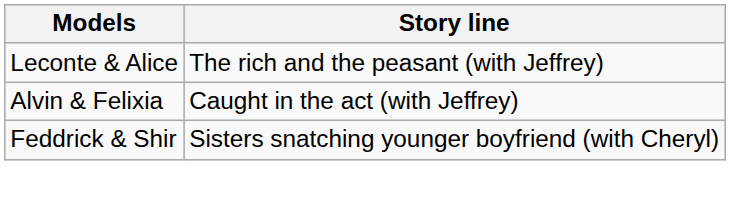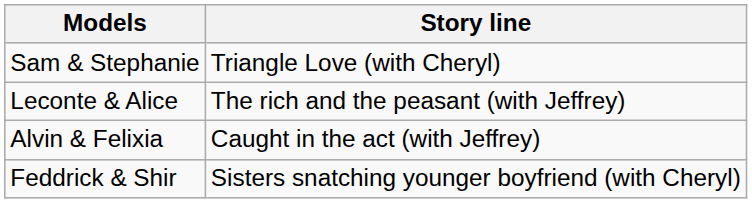 <table class="wikitable">
 <tr>
 <th>Models</th>
 <th>Story line</th>
+</tr>
+<tr>
+<td>Sam & Stephanie</td>
+<td>Triangle Love (with Cheryl)</td>
 </tr>
 <tr>
 <td>Leconte & Alice</td>
 <td>The rich and the peasant (with Jeffrey)</td>
 </tr>
 <tr>
 <td>Alvin & Felixia</td>
 <td>Caught in the act (with Jeffrey)</td>
 </tr>
 <tr>
 <td>Feddrick & Shir</td>
 <td>Sisters snatching younger boyfriend (with Cheryl)</td>
 </tr>
 </table>
